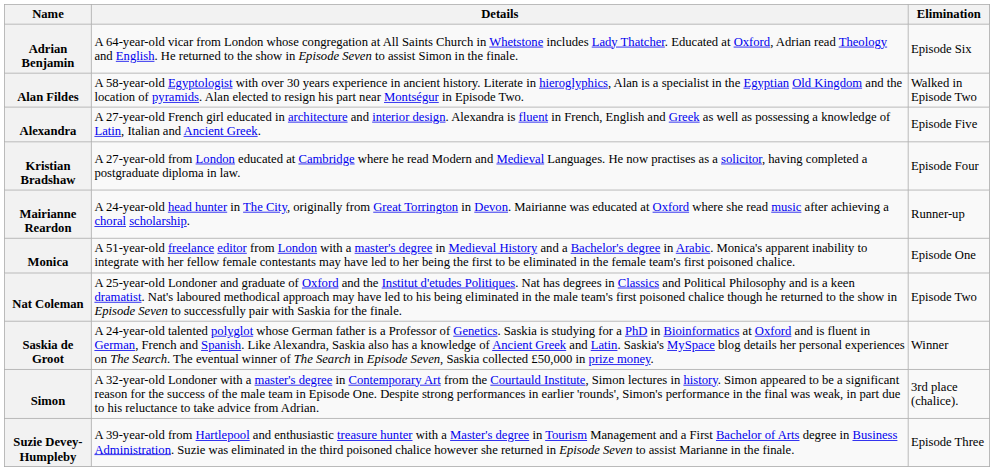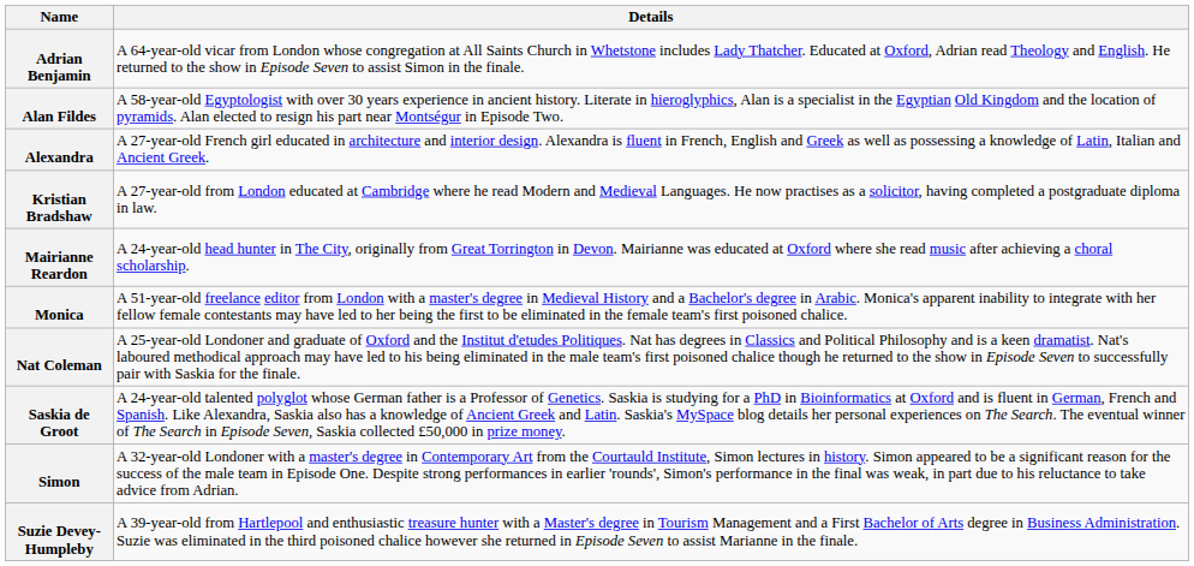 <table class="wikitable">
 <tr>
 <th>Name</th>
 <th>Details</th>
-<th>Elimination</th>
 </tr>
 <tr>
 <th align="center"><br> Adrian Benjamin</th>
 <td>A 64-year-old vicar from London whose congregation at All Saints Church in <a href='#'>Whetstone</a> includes <a href='#'>Lady Thatcher</a>. Educated at <a href='#'>Oxford</a>, Adrian read <a href='#'>Theology</a> and <a href='#'>English</a>. He returned to the show in <em>Episode Seven</em> to assist Simon in the finale.</td>
-<td>Episode Six</td>
 </tr>
 <tr>
 <th align="center"><br> Alan Fildes</th>
 <td>A 58-year-old <a href='#'>Egyptologist</a> with over 30 years experience in ancient history. Literate in <a href='#'>hieroglyphics</a>, Alan is a specialist in the <a href='#'>Egyptian</a> <a href='#'>Old Kingdom</a> and the location of <a href='#'>pyramids</a>. Alan elected to resign his part near <a href='#'>Montségur</a> in Episode Two.</td>
-<td>Walked in<br>Episode Two</td>
 </tr>
 <tr>
 <th align="center"><br> Alexandra</th>
 <td>A 27-year-old French girl educated in <a href='#'>architecture</a> and <a href='#'>interior design</a>. Alexandra is <a href='#'>fluent</a> in French, English and <a href='#'>Greek</a> as well as possessing a knowledge of <a href='#'>Latin</a>, Italian and <a href='#'>Ancient Greek</a>.</td>
-<td>Episode Five</td>
 </tr>
 <tr>
 <th align="center"><br> Kristian Bradshaw</th>
 <td>A 27-year-old from <a href='#'>London</a> educated at <a href='#'>Cambridge</a> where he read Modern and <a href='#'>Medieval</a> Languages. He now practises as a <a href='#'>solicitor</a>, having completed a postgraduate diploma in law.</td>
-<td>Episode Four</td>
 </tr>
 <tr>
 <th align="center"><br> Mairianne Reardon</th>
 <td>A 24-year-old <a href='#'>head hunter</a> in <a href='#'>The City</a>, originally from <a href='#'>Great Torrington</a> in <a href='#'>Devon</a>. Mairianne was educated at <a href='#'>Oxford</a> where she read <a href='#'>music</a> after achieving a <a href='#'>choral</a> <a href='#'>scholarship</a>.</td>
-<td>Runner-up</td>
 </tr>
 <tr>
 <th align="center"><br> Monica</th>
 <td>A 51-year-old <a href='#'>freelance</a> <a href='#'>editor</a> from <a href='#'>London</a> with a <a href='#'>master's degree</a> in <a href='#'>Medieval History</a> and a <a href='#'>Bachelor's degree</a> in <a href='#'>Arabic</a>. Monica's apparent inability to integrate with her fellow female contestants may have led to her being the first to be eliminated in the female team's first poisoned chalice.</td>
-<td>Episode One</td>
 </tr>
 <tr>
 <th align="center"><br> Nat Coleman</th>
 <td>A 25-year-old Londoner and graduate of <a href='#'>Oxford</a> and the <a href='#'>Institut d'etudes Politiques</a>. Nat has degrees in <a href='#'>Classics</a> and Political Philosophy and is a keen <a href='#'>dramatist</a>. Nat's laboured methodical approach may have led to his being eliminated in the male team's first poisoned chalice though he returned to the show in <em>Episode Seven</em> to successfully pair with Saskia for the finale.</td>
-<td>Episode Two</td>
 </tr>
 <tr>
 <th align="center"><br> Saskia de Groot</th>
 <td>A 24-year-old talented <a href='#'>polyglot</a> whose German father is a Professor of <a href='#'>Genetics</a>. Saskia is studying for a <a href='#'>PhD</a> in <a href='#'>Bioinformatics</a> at <a href='#'>Oxford</a> and is fluent in <a href='#'>German</a>, French and <a href='#'>Spanish</a>. Like Alexandra, Saskia also has a knowledge of <a href='#'>Ancient Greek</a> and <a href='#'>Latin</a>. Saskia's <a href='#'>MySpace</a> blog details her personal experiences on <em>The Search</em>. The eventual winner of <em>The Search</em> in <em>Episode Seven</em>, Saskia collected £50,000 in <a href='#'>prize money</a>.</td>
-<td>Winner</td>
 </tr>
 <tr>
 <th align="center"><br> Simon</th>
 <td>A 32-year-old Londoner with a <a href='#'>master's degree</a> in <a href='#'>Contemporary Art</a> from the <a href='#'>Courtauld Institute</a>, Simon lectures in <a href='#'>history</a>. Simon appeared to be a significant reason for the success of the male team in Episode One. Despite strong performances in earlier 'rounds', Simon's performance in the final was weak, in part due to his reluctance to take advice from Adrian.</td>
-<td>3rd place (chalice).</td>
 </tr>
 <tr>
 <th align="center"><br> Suzie Devey-Humpleby</th>
 <td>A 39-year-old from <a href='#'>Hartlepool</a> and enthusiastic <a href='#'>treasure hunter</a> with a <a href='#'>Master's degree</a> in <a href='#'>Tourism</a> Management and a First <a href='#'>Bachelor of Arts</a> degree in <a href='#'>Business Administration</a>.  Suzie was eliminated in the third poisoned chalice however she returned in <em>Episode Seven</em> to assist Marianne in the finale.</td>
-<td>Episode Three</td>
 </tr>
 </table>
